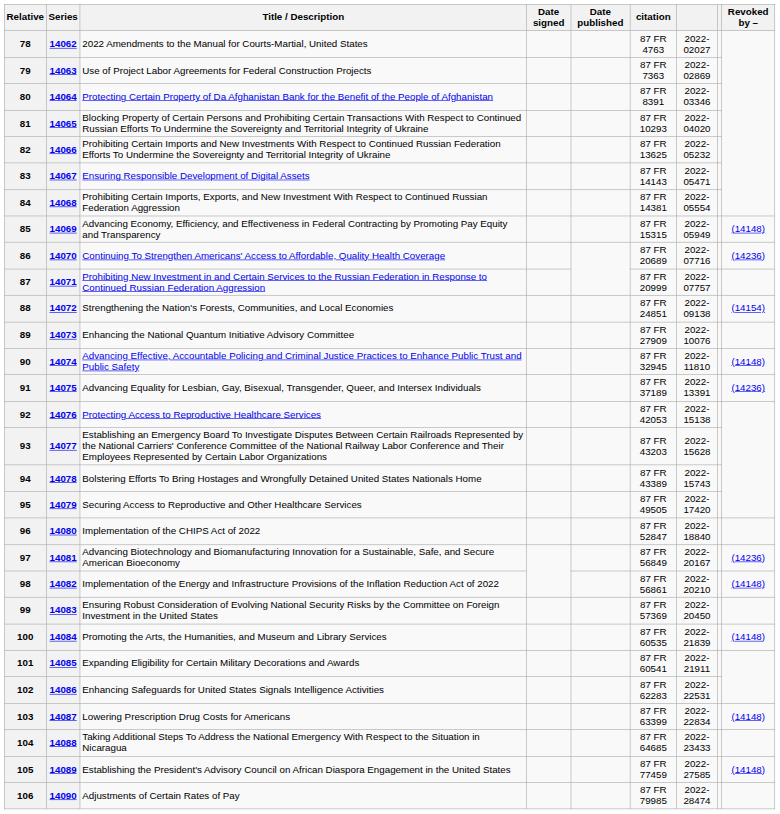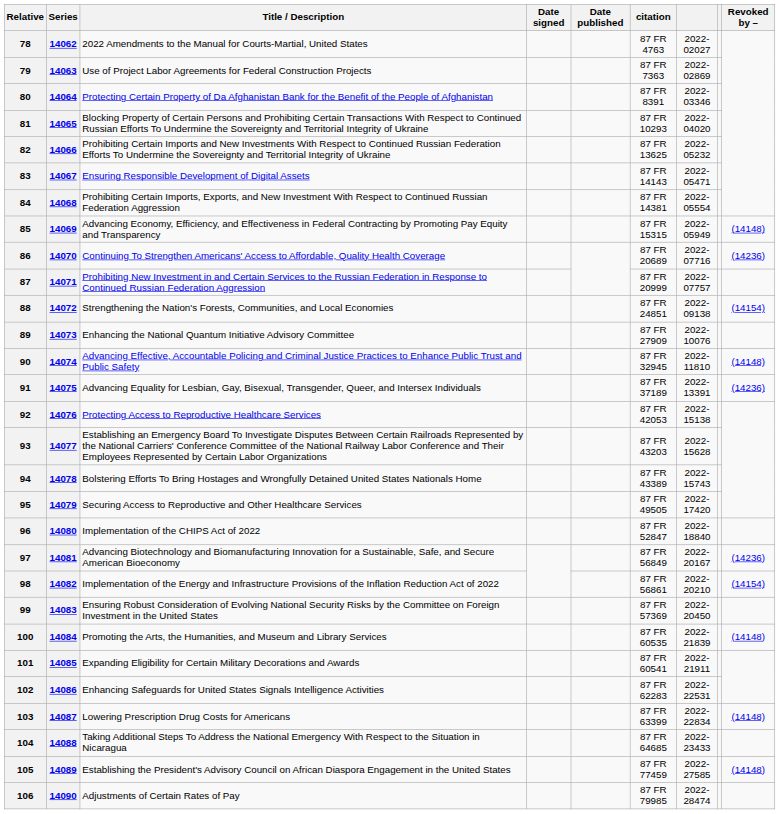 <table class="wikitable sortable plainrowheaders" style="width:100%">
 <tr>
 <th>Relative</th>
 <th>Series</th>
 <th>Title / Description</th>
 <th>Date signed</th>
 <th>Date published</th>
 <th>citation</th>
 <th></th>
 <th class="unsortable"></th>
 <th>Revoked by –  </th>
 </tr>
 <tr style="text-align:center">
 <th>78</th>
 <th><a href='#'>14062</a></th>
 <td style="text-align:left">2022 Amendments to the Manual for Courts-Martial, United States</td>
 <td></td>
 <td></td>
 <td>87 FR 4763</td>
 <td>2022-02027</td>
 <td></td>
 </tr>
 <tr style="text-align:center">
 <th>79</th>
 <th><a href='#'>14063</a></th>
 <td style="text-align:left">Use of Project Labor Agreements for Federal Construction Projects</td>
 <td></td>
 <td></td>
 <td>87 FR 7363</td>
 <td>2022-02869</td>
 <td></td>
 </tr>
 <tr style="text-align:center">
 <th>80</th>
 <th><a href='#'>14064</a></th>
 <td style="text-align:left"><a href='#'>Protecting Certain Property of Da Afghanistan Bank for the Benefit of the People of Afghanistan</a></td>
 <td></td>
 <td></td>
 <td>87 FR 8391</td>
 <td>2022-03346</td>
 <td></td>
 </tr>
 <tr style="text-align:center">
 <th>81</th>
 <th><a href='#'>14065</a></th>
 <td style="text-align:left">Blocking Property of Certain Persons and Prohibiting Certain Transactions With Respect to Continued Russian Efforts To Undermine the Sovereignty and Territorial Integrity of Ukraine</td>
 <td></td>
 <td></td>
 <td>87 FR 10293</td>
 <td>2022-04020</td>
 <td></td>
 </tr>
 <tr style="text-align:center">
 <th>82</th>
 <th><a href='#'>14066</a></th>
 <td style="text-align:left">Prohibiting Certain Imports and New Investments With Respect to Continued Russian Federation Efforts To Undermine the Sovereignty and Territorial Integrity of Ukraine</td>
 <td></td>
 <td></td>
 <td>87 FR 13625</td>
 <td>2022-05232</td>
 <td></td>
 </tr>
 <tr style="text-align:center">
 <th>83</th>
 <th><a href='#'>14067</a></th>
 <td style="text-align:left"><a href='#'>Ensuring Responsible Development of Digital Assets</a></td>
 <td></td>
 <td></td>
 <td>87 FR 14143</td>
 <td>2022-05471</td>
 <td></td>
 </tr>
 <tr style="text-align:center">
 <th>84</th>
 <th><a href='#'>14068</a></th>
 <td style="text-align:left">Prohibiting Certain Imports, Exports, and New Investment With Respect to Continued Russian Federation Aggression</td>
 <td></td>
 <td></td>
 <td>87 FR 14381</td>
 <td>2022-05554</td>
 <td></td>
 </tr>
 <tr style="text-align:center">
 <th>85</th>
 <th><a href='#'>14069</a></th>
 <td style="text-align:left">Advancing Economy, Efficiency, and Effectiveness in Federal Contracting by Promoting Pay Equity and Transparency</td>
 <td></td>
 <td></td>
 <td>87 FR 15315</td>
 <td>2022-05949</td>
 <td></td>
 <td><a href='#'>(14148)</a></td>
 </tr>
 <tr style="text-align:center">
 <th>86</th>
 <th><a href='#'>14070</a></th>
 <td style="text-align:left"><a href='#'>Continuing To Strengthen Americans' Access to Affordable, Quality Health Coverage</a></td>
 <td></td>
 <td rowspan=2></td>
 <td>87 FR 20689</td>
 <td>2022-07716</td>
 <td></td>
 <td><a href='#'>(14236)</a></td>
 </tr>
 <tr style="text-align:center">
 <th>87</th>
 <th><a href='#'>14071</a></th>
 <td style="text-align:left"><a href='#'>Prohibiting New Investment in and Certain Services to the Russian Federation in Response to Continued Russian Federation Aggression</a></td>
 <td></td>
 <td>87 FR 20999</td>
 <td>2022-07757</td>
 <td></td>
 </tr>
 <tr style="text-align:center">
 <th>88</th>
 <th><a href='#'>14072</a></th>
 <td style="text-align:left">Strengthening the Nation's Forests, Communities, and Local Economies</td>
 <td></td>
 <td></td>
 <td>87 FR 24851</td>
 <td>2022-09138</td>
 <td></td>
 <td><a href='#'>(14154)</a></td>
 </tr>
 <tr style="text-align:center">
 <th>89</th>
 <th><a href='#'>14073</a></th>
 <td style="text-align:left">Enhancing the National Quantum Initiative Advisory Committee</td>
 <td></td>
 <td></td>
 <td>87 FR 27909</td>
 <td>2022-10076</td>
 <td></td>
 </tr>
 <tr style="text-align:center">
 <th>90</th>
 <th><a href='#'>14074</a></th>
 <td style="text-align:left"><a href='#'>Advancing Effective, Accountable Policing and Criminal Justice Practices to Enhance Public Trust and Public Safety</a></td>
 <td></td>
 <td></td>
 <td>87 FR 32945</td>
 <td>2022-11810</td>
 <td></td>
 <td><a href='#'>(14148)</a></td>
 </tr>
 <tr style="text-align:center">
 <th>91</th>
 <th><a href='#'>14075</a></th>
 <td style="text-align:left">Advancing Equality for Lesbian, Gay, Bisexual, Transgender, Queer, and Intersex Individuals</td>
 <td></td>
 <td></td>
 <td>87 FR 37189</td>
 <td>2022-13391</td>
 <td></td>
 <td><a href='#'>(14236)</a></td>
 </tr>
 <tr style="text-align:center">
 <th>92</th>
 <th><a href='#'>14076</a></th>
 <td style="text-align:left"><a href='#'>Protecting Access to Reproductive Healthcare Services</a></td>
 <td></td>
 <td></td>
 <td>87 FR 42053</td>
 <td>2022-15138</td>
 <td></td>
 </tr>
 <tr style="text-align:center">
 <th>93</th>
 <th><a href='#'>14077</a></th>
 <td style="text-align:left">Establishing an Emergency Board To Investigate Disputes Between Certain Railroads Represented by the National Carriers' Conference Committee of the National Railway Labor Conference and Their Employees Represented by Certain Labor Organizations</td>
 <td></td>
 <td></td>
 <td>87 FR 43203</td>
 <td>2022-15628</td>
 <td></td>
 </tr>
 <tr style="text-align:center">
 <th>94</th>
 <th><a href='#'>14078</a></th>
 <td style="text-align:left">Bolstering Efforts To Bring Hostages and Wrongfully Detained United States Nationals Home</td>
 <td></td>
 <td></td>
 <td>87 FR 43389</td>
 <td>2022-15743</td>
 <td></td>
 </tr>
 <tr style="text-align:center">
 <th>95</th>
 <th><a href='#'>14079</a></th>
 <td style="text-align:left">Securing Access to Reproductive and Other Healthcare Services</td>
 <td></td>
 <td></td>
 <td>87 FR 49505</td>
 <td>2022-17420</td>
 <td></td>
 </tr>
 <tr style="text-align:center">
 <th>96</th>
 <th><a href='#'>14080</a></th>
 <td style="text-align:left">Implementation of the CHIPS Act of 2022</td>
 <td></td>
 <td></td>
 <td>87 FR 52847</td>
 <td>2022-18840</td>
 <td></td>
 <td></td>
 </tr>
 <tr style="text-align:center">
 <th>97</th>
 <th><a href='#'>14081</a></th>
 <td style="text-align:left">Advancing Biotechnology and Biomanufacturing Innovation for a Sustainable, Safe, and Secure American Bioeconomy</td>
 <td rowspan=2></td>
 <td></td>
 <td>87 FR 56849</td>
 <td>2022-20167</td>
 <td></td>
 <td><a href='#'>(14236)</a></td>
 </tr>
 <tr style="text-align:center">
 <th>98</th>
 <th><a href='#'>14082</a></th>
 <td style="text-align:left">Implementation of the Energy and Infrastructure Provisions of the Inflation Reduction Act of 2022</td>
 <td></td>
 <td>87 FR 56861</td>
 <td>2022-20210</td>
 <td></td>
-<td><a href='#'>(14148)</a></td>
+<td><a href='#'>(14154)</a></td>
 </tr>
 <tr style="text-align:center">
 <th>99</th>
 <th><a href='#'>14083</a></th>
 <td style="text-align:left">Ensuring Robust Consideration of Evolving National Security Risks by the Committee on Foreign Investment in the United States</td>
 <td></td>
 <td></td>
 <td>87 FR 57369</td>
 <td>2022-20450</td>
 <td></td>
 </tr>
 <tr style="text-align:center">
 <th>100</th>
 <th><a href='#'>14084</a></th>
 <td style="text-align:left">Promoting the Arts, the Humanities, and Museum and Library Services</td>
 <td></td>
 <td></td>
 <td>87 FR 60535</td>
 <td>2022-21839</td>
 <td></td>
 <td><a href='#'>(14148)</a></td>
 </tr>
 <tr style="text-align:center">
 <th>101</th>
 <th><a href='#'>14085</a></th>
 <td style="text-align:left">Expanding Eligibility for Certain Military Decorations and Awards</td>
 <td></td>
 <td></td>
 <td>87 FR 60541</td>
 <td>2022-21911</td>
 <td></td>
 </tr>
 <tr style="text-align:center">
 <th>102</th>
 <th><a href='#'>14086</a></th>
 <td style="text-align:left">Enhancing Safeguards for United States Signals Intelligence Activities</td>
 <td></td>
 <td></td>
 <td>87 FR 62283</td>
 <td>2022-22531</td>
 <td></td>
 </tr>
 <tr style="text-align:center">
 <th>103</th>
 <th><a href='#'>14087</a></th>
 <td style="text-align:left">Lowering Prescription Drug Costs for Americans</td>
 <td></td>
 <td></td>
 <td>87 FR 63399</td>
 <td>2022-22834</td>
 <td></td>
 <td><a href='#'>(14148)</a></td>
 </tr>
 <tr style="text-align:center">
 <th>104</th>
 <th><a href='#'>14088</a></th>
 <td style="text-align:left">Taking Additional Steps To Address the National Emergency With Respect to the Situation in Nicaragua</td>
 <td></td>
 <td></td>
 <td>87 FR 64685</td>
 <td>2022-23433</td>
 <td></td>
 </tr>
 <tr style="text-align:center">
 <th>105</th>
 <th><a href='#'>14089</a></th>
 <td style="text-align:left">Establishing the President's Advisory Council on African Diaspora Engagement in the United States</td>
 <td></td>
 <td></td>
 <td>87 FR 77459</td>
 <td>2022-27585</td>
 <td></td>
 <td><a href='#'>(14148)</a></td>
 </tr>
 <tr style="text-align:center">
 <th>106</th>
 <th><a href='#'>14090</a></th>
 <td style="text-align:left">Adjustments of Certain Rates of Pay</td>
 <td></td>
 <td></td>
 <td>87 FR 79985</td>
 <td>2022-28474</td>
 <td></td>
 </tr>
 </table>
